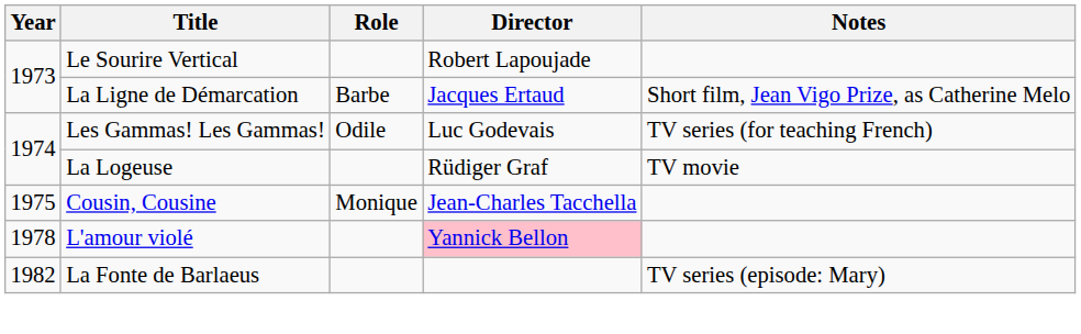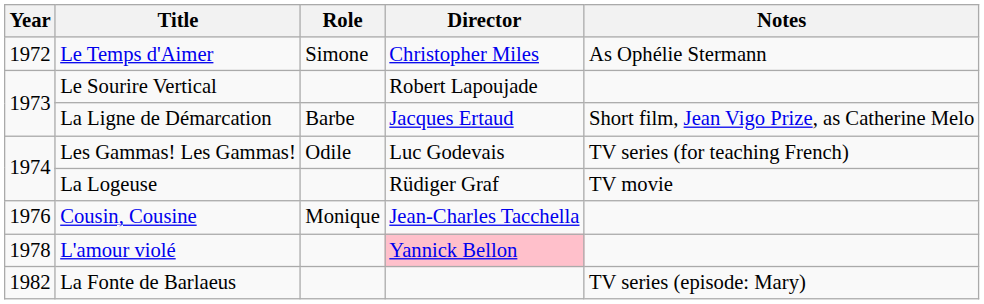 <table class="wikitable">
 <tr>
 <th>Year</th>
 <th>Title</th>
 <th>Role</th>
 <th>Director</th>
 <th>Notes</th>
+</tr>
+<tr>
+<td>1972</td>
+<td><a href='#'>Le Temps d'Aimer</a></td>
+<td>Simone</td>
+<td><a href='#'>Christopher Miles</a></td>
+<td>As Ophélie Stermann</td>
 </tr>
 <tr>
 <td rowspan=2>1973</td>
 <td>Le Sourire Vertical</td>
 <td></td>
 <td>Robert Lapoujade</td>
 <td></td>
 </tr>
 <tr>
 <td>La Ligne de Démarcation</td>
 <td>Barbe</td>
 <td><a href='#'>Jacques Ertaud</a></td>
 <td>Short film, <a href='#'>Jean Vigo Prize</a>, as Catherine Melo</td>
 </tr>
 <tr>
 <td rowspan=2>1974</td>
 <td>Les Gammas! Les Gammas!</td>
 <td>Odile</td>
 <td>Luc Godevais</td>
 <td>TV series (for teaching French)</td>
 </tr>
 <tr>
 <td>La Logeuse</td>
 <td></td>
 <td>Rüdiger Graf</td>
 <td>TV movie</td>
 </tr>
 <tr>
-<td>1975</td>
+<td>1976</td>
 <td><a href='#'>Cousin, Cousine</a></td>
 <td>Monique</td>
 <td><a href='#'>Jean-Charles Tacchella</a></td>
 <td></td>
 </tr>
 <tr>
 <td>1978</td>
 <td><a href='#'>L'amour violé</a></td>
 <td></td>
 <td style="background: pink;"><a href='#'>Yannick Bellon</a></td>
 <td></td>
 </tr>
 <tr>
 <td>1982</td>
 <td>La Fonte de Barlaeus</td>
 <td></td>
 <td></td>
 <td>TV series (episode: Mary)</td>
 </tr>
 </table>
